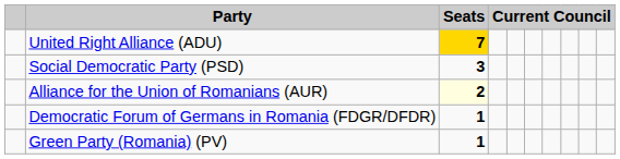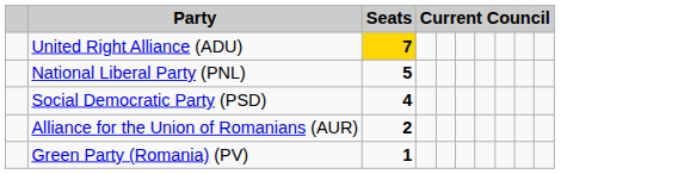 <table class="wikitable">
 <tr>
 <th style="background:#ccc">   </th>
 <th style="background:#ccc">Party</th>
 <th style="background:#ccc">Seats</th>
 <th style="background:#ccc" colspan="7">Current Council</th>
 </tr>
 <tr>
 <td>  </td>
 <td><a href='#'>United Right Alliance</a> (ADU)</td>
 <td style="background: gold; text-align: right"><strong>7</strong></td>
 <td></td>
 <td></td>
 <td></td>
 <td></td>
 <td></td>
 <td></td>
 <td></td>
 </tr>
 <tr>
 <td>  </td>
+<td><a href='#'>National Liberal Party</a> (PNL)</td>
+<td style="text-align: right"><strong>5</strong></td>
+<td>  </td>
+<td>  </td>
+<td>  </td>
+<td>  </td>
+<td>  </td>
+<td> </td>
+<td> </td>
+</tr>
+<tr>
+<td>  </td>
 <td><a href='#'>Social Democratic Party</a> (PSD)</td>
-<td style="text-align: right"><strong>3</strong></td>
+<td style="text-align: right"><strong>4</strong></td>
 <td>  </td>
 <td>  </td>
 <td>  </td>
 <td> </td>
 <td> </td>
 <td> </td>
 <td> </td>
 </tr>
 <tr>
 <td>  </td>
 <td><a href='#'>Alliance for the Union of Romanians</a> (AUR)</td>
-<td style="background: lightyellow; text-align: right"><strong>2</strong></td>
+<td style="text-align: right"><strong>2</strong></td>
 <td>  </td>
 <td>  </td>
-<td> </td>
-<td> </td>
-<td> </td>
-<td> </td>
-<td> </td>
-</tr>
-<tr>
-<td>  </td>
-<td><a href='#'>Democratic Forum of Germans in Romania</a> (FDGR/DFDR)</td>
-<td style="text-align: right"><strong>1</strong></td>
-<td>  </td>
-<td> </td>
 <td> </td>
 <td> </td>
 <td> </td>
 <td> </td>
 <td> </td>
 </tr>
 <tr>
 <td>  </td>
 <td><a href='#'>Green Party (Romania)</a> (PV)</td>
 <td style="text-align: right"><strong>1</strong></td>
 <td>  </td>
 <td> </td>
 <td> </td>
 <td> </td>
 <td> </td>
 <td> </td>
 <td> </td>
 </tr>
 </table>
